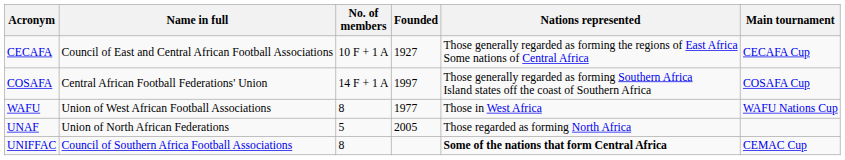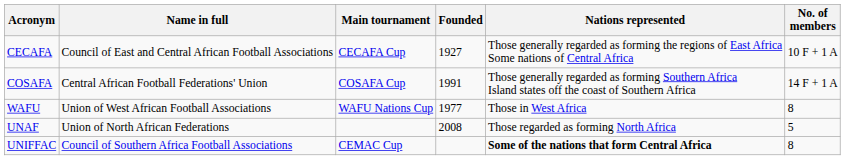 <table class=wikitable>
 <tr>
 <th>Acronym</th>
 <th>Name in full</th>
-<th>No. of<br>members</th>
+<th>Main tournament</th>
 <th>Founded</th>
 <th>Nations represented</th>
-<th>Main tournament</th>
+<th>No. of<br>members</th>
 </tr>
 <tr>
 <td><a href='#'>CECAFA</a></td>
 <td>Council of East and Central African Football Associations</td>
-<td>10 F + 1 A</td>
+<td><a href='#'>CECAFA Cup</a></td>
 <td>1927</td>
 <td>Those generally regarded as forming the regions of <a href='#'>East Africa</a><br>Some nations of <a href='#'>Central Africa</a></td>
-<td><a href='#'>CECAFA Cup</a></td>
+<td>10 F + 1 A</td>
 </tr>
 <tr>
 <td><a href='#'>COSAFA</a></td>
 <td>Central African Football Federations' Union</td>
+<td><a href='#'>COSAFA Cup</a></td>
+<td>1991</td>
+<td>Those generally regarded as forming <a href='#'>Southern Africa</a><br>Island states off the coast of Southern Africa</td>
 <td>14 F + 1 A</td>
-<td>1997</td>
-<td>Those generally regarded as forming <a href='#'>Southern Africa</a><br>Island states off the coast of Southern Africa</td>
-<td><a href='#'>COSAFA Cup</a></td>
 </tr>
 <tr>
 <td><a href='#'>WAFU</a></td>
 <td>Union of West African Football Associations</td>
-<td>8</td>
+<td><a href='#'>WAFU Nations Cup</a></td>
 <td>1977</td>
 <td>Those in <a href='#'>West Africa</a></td>
-<td><a href='#'>WAFU Nations Cup</a></td>
+<td>8</td>
 </tr>
 <tr>
 <td><a href='#'>UNAF</a></td>
 <td>Union of North African Federations</td>
+<td></td>
+<td>2008</td>
+<td>Those regarded as forming <a href='#'>North Africa</a></td>
 <td>5</td>
-<td>2005</td>
-<td>Those regarded as forming <a href='#'>North Africa</a></td>
-<td></td>
 </tr>
 <tr>
 <td><a href='#'>UNIFFAC</a></td>
 <td><a href='#'>Council of Southern Africa Football Associations</a></td>
-<td>8</td>
+<td><a href='#'>CEMAC Cup</a></td>
 <td></td>
 <td><strong>Some of the nations that form Central Africa</strong></td>
-<td><a href='#'>CEMAC Cup</a></td>
+<td>8</td>
 </tr>
 </table>
